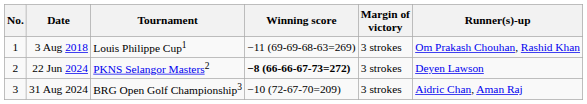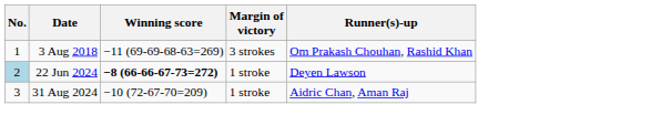 <table class="wikitable" style="font-size:95%;">
 <tr>
 <th>No.</th>
 <th>Date</th>
-<th>Tournament</th>
 <th>Winning score</th>
 <th>Margin of<br>victory</th>
 <th>Runner(s)-up</th>
 </tr>
 <tr>
 <td align=center>1</td>
 <td align=right>3 Aug <a href='#'>2018</a></td>
-<td>Louis Philippe Cup<sup>1</sup></td>
 <td>−11 (69-69-68-63=269)</td>
 <td>3 strokes</td>
 <td> <a href='#'>Om Prakash Chouhan</a>,  <a href='#'>Rashid Khan</a></td>
 </tr>
 <tr>
-<td align=center>2</td>
+<td align=center style="background: lightblue;">2</td>
 <td align=right>22 Jun <a href='#'>2024</a></td>
-<td><a href='#'>PKNS Selangor Masters</a><sup>2</sup></td>
 <td><strong>−8 (66-66-67-73=272)</strong></td>
-<td>3 strokes</td>
+<td>1 stroke</td>
 <td> <a href='#'>Deyen Lawson</a></td>
 </tr>
 <tr>
 <td align=center>3</td>
 <td align=right>31 Aug 2024</td>
-<td>BRG Open Golf Championship<sup>3</sup></td>
 <td>−10 (72-67-70=209)</td>
-<td>3 strokes</td>
+<td>1 stroke</td>
 <td> <a href='#'>Aidric Chan</a>,  <a href='#'>Aman Raj</a></td>
 </tr>
 </table>
